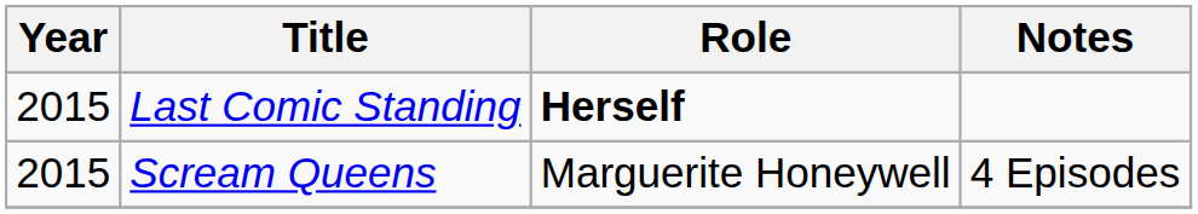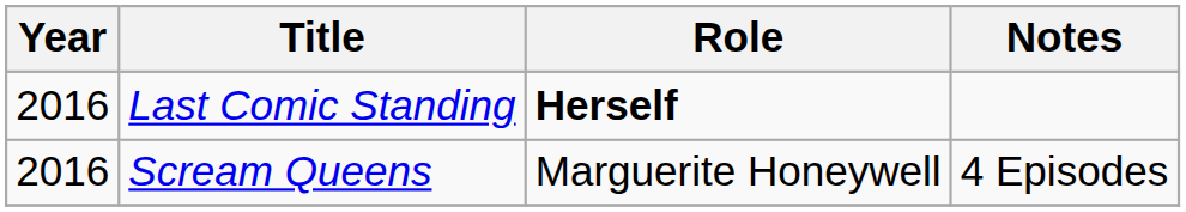 <table class="wikitable sortable">
 <tr>
 <th>Year</th>
 <th>Title</th>
 <th>Role</th>
 <th class="unsortable">Notes</th>
 </tr>
 <tr>
-<td>2015</td>
+<td>2016</td>
 <td><em><a href='#'>Last Comic Standing</a></em></td>
 <td><strong>Herself</strong></td>
 <td></td>
 </tr>
 <tr>
-<td>2015</td>
+<td>2016</td>
 <td><em><a href='#'>Scream Queens</a></em></td>
 <td>Marguerite Honeywell</td>
 <td>4 Episodes</td>
 </tr>
 <tr>
 </tr>
 </table>
